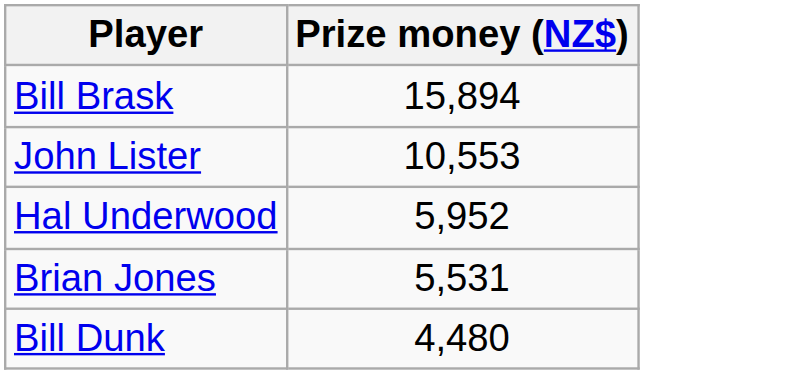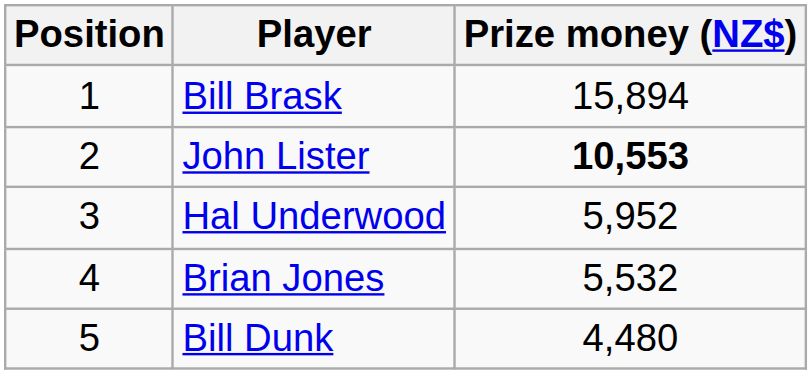 <table class="wikitable">
 <tr>
+<th>Position</th>
 <th>Player</th>
 <th>Prize money (<a href='#'>NZ$</a>)</th>
 </tr>
 <tr>
+<td align=center>1</td>
 <td> <a href='#'>Bill Brask</a></td>
 <td align=center>15,894</td>
 </tr>
 <tr>
+<td align=center>2</td>
 <td> <a href='#'>John Lister</a></td>
-<td align=center>10,553</td>
+<td align=center><strong>10,553</strong></td>
 </tr>
 <tr>
+<td align=center>3</td>
 <td> <a href='#'>Hal Underwood</a></td>
 <td align=center>5,952</td>
 </tr>
 <tr>
+<td align=center>4</td>
 <td> <a href='#'>Brian Jones</a></td>
-<td align=center>5,531</td>
+<td align=center>5,532</td>
 </tr>
 <tr>
+<td align=center>5</td>
 <td> <a href='#'>Bill Dunk</a></td>
 <td align=center>4,480</td>
 </tr>
 </table>
